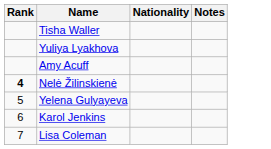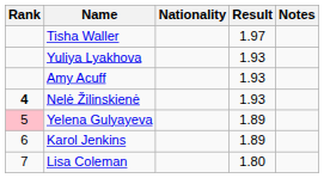 <table class="wikitable sortable" style="text-align:center">
 <tr>
 <th>Rank</th>
 <th>Name</th>
 <th>Nationality</th>
+<th>Result</th>
 <th>Notes</th>
 </tr>
 <tr>
 <td></td>
 <td align=left><a href='#'>Tisha Waller</a></td>
 <td align=left></td>
+<td>1.97</td>
 <td></td>
 </tr>
 <tr>
 <td></td>
 <td align=left><a href='#'>Yuliya Lyakhova</a></td>
 <td align=left></td>
+<td>1.93</td>
 <td></td>
 </tr>
 <tr>
 <td></td>
 <td align=left><a href='#'>Amy Acuff</a></td>
 <td align=left></td>
+<td>1.93</td>
 <td></td>
 </tr>
 <tr>
 <td><strong>4</strong></td>
 <td align=left><a href='#'>Nelė Žilinskienė</a></td>
 <td align=left></td>
+<td>1.93</td>
 <td></td>
 </tr>
 <tr>
-<td>5</td>
+<td style="background: pink;">5</td>
 <td align=left><a href='#'>Yelena Gulyayeva</a></td>
 <td align=left></td>
+<td>1.89</td>
 <td></td>
 </tr>
 <tr>
 <td>6</td>
 <td align=left><a href='#'>Karol Jenkins</a></td>
 <td align=left></td>
+<td>1.89</td>
 <td></td>
 </tr>
 <tr>
 <td>7</td>
 <td align=left><a href='#'>Lisa Coleman</a></td>
 <td align=left></td>
+<td>1.80</td>
 <td></td>
 </tr>
 </table>
